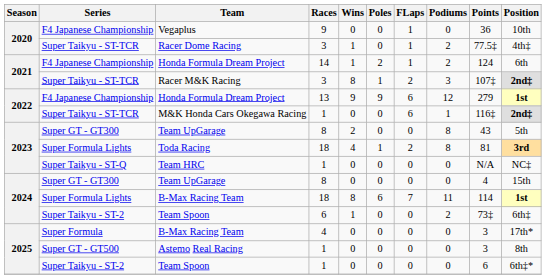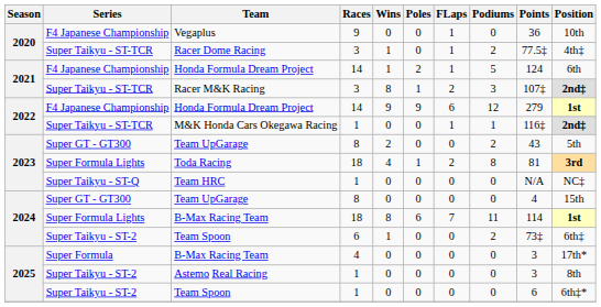 <table class="wikitable" style="font-size: 90%; text-align:center">
 <tr>
 <th>Season</th>
 <th>Series</th>
 <th>Team</th>
 <th>Races</th>
 <th>Wins</th>
 <th>Poles</th>
 <th>FLaps</th>
 <th>Podiums</th>
 <th>Points</th>
 <th>Position</th>
 </tr>
 <tr>
 <th rowspan="2">2020</th>
 <td align=left><a href='#'>F4 Japanese Championship</a></td>
 <td align=left>Vegaplus</td>
 <td>9</td>
 <td>0</td>
 <td>0</td>
 <td>1</td>
 <td>0</td>
 <td>36</td>
 <td>10th</td>
 </tr>
 <tr>
 <td align=left><a href='#'>Super Taikyu - ST-TCR</a></td>
 <td align=left><a href='#'>Racer Dome Racing</a></td>
 <td>3</td>
 <td>1</td>
 <td>0</td>
 <td>1</td>
 <td>2</td>
 <td>77.5‡</td>
 <td>4th‡</td>
 </tr>
 <tr>
 <th rowspan="2">2021</th>
 <td align=left><a href='#'>F4 Japanese Championship</a></td>
 <td align=left><a href='#'>Honda Formula Dream Project</a></td>
 <td>14</td>
 <td>1</td>
 <td>2</td>
 <td>1</td>
-<td>2</td>
+<td>5</td>
 <td>124</td>
 <td>6th</td>
 </tr>
 <tr>
 <td align=left><a href='#'>Super Taikyu - ST-TCR</a></td>
 <td align=left>Racer M&K Racing</td>
 <td>3</td>
 <td>8</td>
 <td>1</td>
 <td>2</td>
 <td>3</td>
 <td>107‡</td>
 <td style="background:#dfdfdf"><strong>2nd‡</strong></td>
 </tr>
 <tr>
 <th rowspan="2">2022</th>
 <td align=left nowrap><a href='#'>F4 Japanese Championship</a></td>
 <td align=left><a href='#'>Honda Formula Dream Project</a></td>
-<td>13</td>
+<td>14</td>
 <td>9</td>
 <td>9</td>
 <td>6</td>
 <td>12</td>
 <td>279</td>
 <td style="background:#ffffbf"><strong>1st</strong></td>
 </tr>
 <tr>
 <td align=left><a href='#'>Super Taikyu - ST-TCR</a></td>
 <td align=left  nowrap>M&K Honda Cars Okegawa Racing</td>
 <td>1</td>
 <td>0</td>
 <td>0</td>
-<td>6</td>
+<td>1</td>
 <td>1</td>
 <td>116‡</td>
 <td style="background:#dfdfdf"><strong>2nd‡</strong></td>
 </tr>
 <tr>
 <th rowspan="3">2023</th>
 <td align=left><a href='#'>Super GT - GT300</a></td>
 <td align=left><a href='#'>Team UpGarage</a></td>
 <td>8</td>
 <td>2</td>
 <td>0</td>
 <td>0</td>
-<td>8</td>
+<td>2</td>
 <td>43</td>
 <td>5th</td>
 </tr>
 <tr>
 <td align=left><a href='#'>Super Formula Lights</a></td>
 <td align=left><a href='#'>Toda Racing</a></td>
 <td>18</td>
 <td>4</td>
 <td>1</td>
 <td>2</td>
 <td>8</td>
 <td>81</td>
 <td style="background:#ffdf9f;"><strong>3rd</strong></td>
 </tr>
 <tr>
 <td align=left><a href='#'>Super Taikyu - ST-Q</a></td>
 <td align=left><a href='#'>Team HRC</a></td>
 <td>1</td>
 <td>0</td>
 <td>0</td>
 <td>0</td>
 <td>0</td>
 <td>N/A</td>
 <td>NC‡</td>
 </tr>
 <tr>
 <th rowspan="3">2024</th>
 <td align=left><a href='#'>Super GT - GT300</a></td>
 <td align=left><a href='#'>Team UpGarage</a></td>
 <td>8</td>
 <td>0</td>
 <td>0</td>
 <td>0</td>
 <td>0</td>
 <td>4</td>
 <td>15th</td>
 </tr>
 <tr>
 <td align=left><a href='#'>Super Formula Lights</a></td>
 <td align=left><a href='#'>B-Max Racing Team</a></td>
 <td>18</td>
 <td>8</td>
 <td>6</td>
 <td>7</td>
 <td>11</td>
 <td>114</td>
 <td style="background:#ffffbf"><strong>1st</strong></td>
 </tr>
 <tr>
 <td align=left><a href='#'>Super Taikyu - ST-2</a></td>
 <td align=left><a href='#'>Team Spoon</a></td>
 <td>6</td>
 <td>1</td>
 <td>0</td>
 <td>0</td>
 <td>2</td>
 <td>73‡</td>
 <td>6th‡</td>
 </tr>
 <tr>
 <th rowspan="3">2025</th>
 <td align=left><a href='#'>Super Formula</a></td>
 <td align=left><a href='#'>B-Max Racing Team</a></td>
 <td>4</td>
 <td>0</td>
 <td>0</td>
 <td>0</td>
 <td>0</td>
 <td>3</td>
 <td>17th*</td>
 </tr>
 <tr>
-<td align="left"><a href='#'>Super GT - GT500</a></td>
+<td align="left"><a href='#'>Super Taikyu - ST-2</a></td>
 <td align="left"><a href='#'>Astemo</a> <a href='#'>Real Racing</a></td>
 <td>1</td>
 <td>0</td>
 <td>0</td>
 <td>0</td>
 <td>0</td>
 <td>3</td>
 <td>8th</td>
 </tr>
 <tr>
 <td align="left"><a href='#'>Super Taikyu - ST-2</a></td>
 <td align="left"><a href='#'>Team Spoon</a></td>
 <td>1</td>
 <td>0</td>
 <td>0</td>
 <td>0</td>
 <td>0</td>
 <td>6</td>
 <td>6th‡*</td>
 </tr>
 <tr>
 </tr>
 </table>
